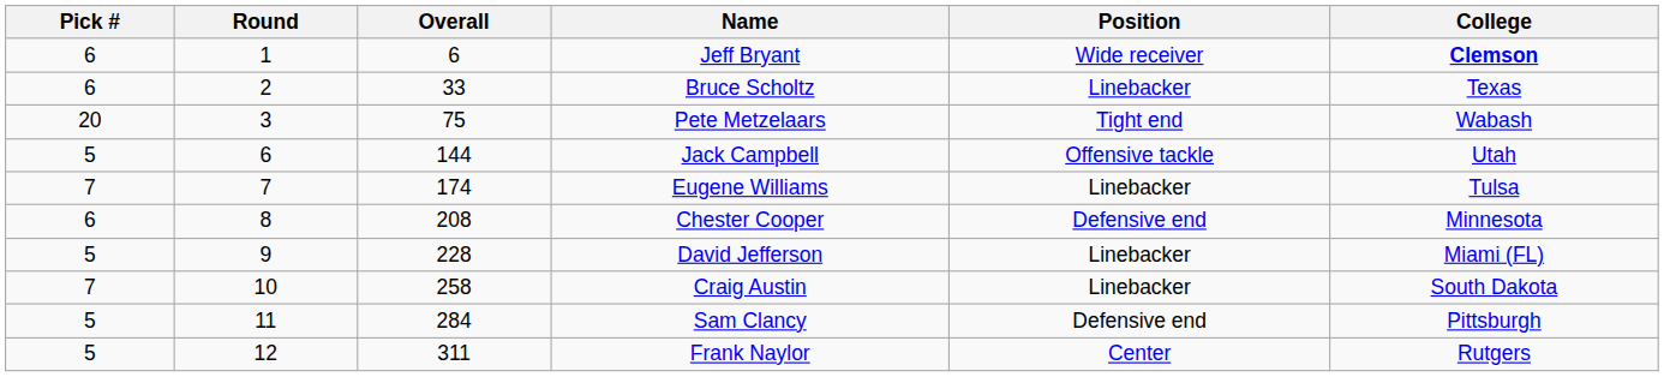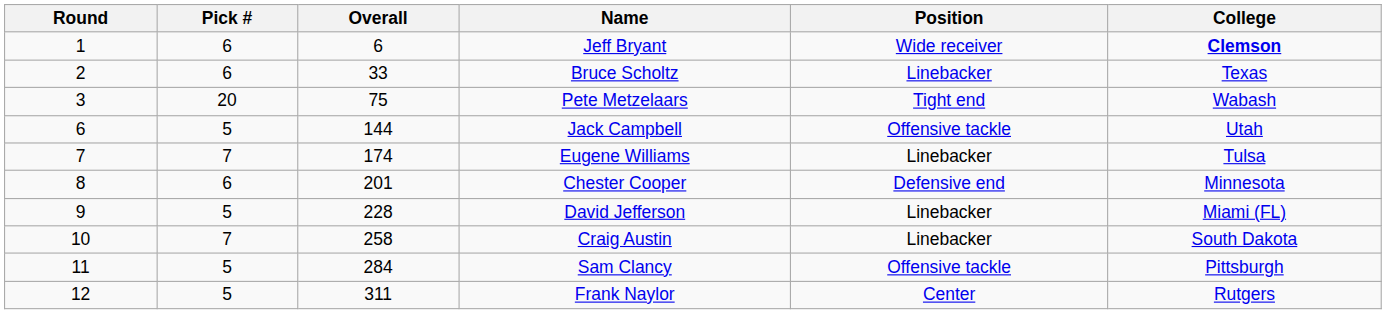 <table class="wikitable sortable sortable" style="width: 100%; text-align:center">
 <tr>
+<th>Round</th>
 <th>Pick #</th>
-<th>Round</th>
 <th>Overall</th>
 <th>Name</th>
 <th>Position</th>
 <th>College</th>
 </tr>
 <tr>
+<td>1</td>
 <td>6</td>
-<td>1</td>
 <td>6</td>
 <td><a href='#'>Jeff Bryant</a></td>
 <td><a href='#'>Wide receiver</a></td>
 <td><strong><a href='#'>Clemson</a></strong></td>
 </tr>
 <tr>
+<td>2</td>
 <td>6</td>
-<td>2</td>
 <td>33</td>
 <td><a href='#'>Bruce Scholtz</a></td>
 <td><a href='#'>Linebacker</a></td>
 <td><a href='#'>Texas</a></td>
 </tr>
 <tr>
+<td>3</td>
 <td>20</td>
-<td>3</td>
 <td>75</td>
 <td><a href='#'>Pete Metzelaars</a></td>
 <td><a href='#'>Tight end</a></td>
 <td><a href='#'>Wabash</a></td>
 </tr>
 <tr>
+<td>6</td>
 <td>5</td>
-<td>6</td>
 <td>144</td>
 <td><a href='#'>Jack Campbell</a></td>
 <td><a href='#'>Offensive tackle</a></td>
 <td><a href='#'>Utah</a></td>
 </tr>
 <tr>
 <td>7</td>
 <td>7</td>
 <td>174</td>
 <td><a href='#'>Eugene Williams</a></td>
 <td>Linebacker</td>
 <td><a href='#'>Tulsa</a></td>
 </tr>
 <tr>
+<td>8</td>
 <td>6</td>
-<td>8</td>
-<td>208</td>
+<td>201</td>
 <td><a href='#'>Chester Cooper</a></td>
 <td><a href='#'>Defensive end</a></td>
 <td><a href='#'>Minnesota</a></td>
 </tr>
 <tr>
+<td>9</td>
 <td>5</td>
-<td>9</td>
 <td>228</td>
 <td><a href='#'>David Jefferson</a></td>
 <td>Linebacker</td>
 <td><a href='#'>Miami (FL)</a></td>
 </tr>
 <tr>
+<td>10</td>
 <td>7</td>
-<td>10</td>
 <td>258</td>
 <td><a href='#'>Craig Austin</a></td>
 <td>Linebacker</td>
 <td><a href='#'>South Dakota</a></td>
 </tr>
 <tr>
+<td>11</td>
 <td>5</td>
-<td>11</td>
 <td>284</td>
 <td><a href='#'>Sam Clancy</a></td>
-<td>Defensive end</td>
+<td><a href='#'>Offensive tackle</a></td>
 <td><a href='#'>Pittsburgh</a></td>
 </tr>
 <tr>
+<td>12</td>
 <td>5</td>
-<td>12</td>
 <td>311</td>
 <td><a href='#'>Frank Naylor</a></td>
 <td><a href='#'>Center</a></td>
 <td><a href='#'>Rutgers</a></td>
 </tr>
 </table>
